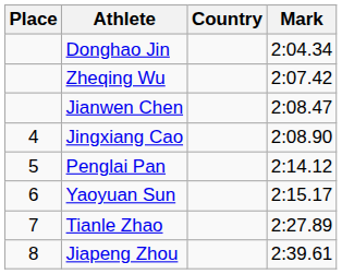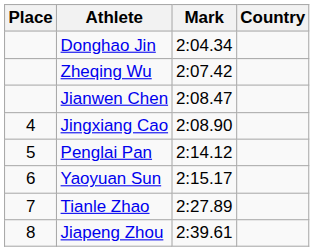 <table class="wikitable mw-datatable sortable">
 <tr>
 <th>Place</th>
 <th>Athlete</th>
+<th>Mark</th>
 <th>Country</th>
-<th>Mark</th>
 </tr>
 <tr>
 <td align=center></td>
 <td><a href='#'>Donghao Jin</a></td>
+<td>2:04.34</td>
 <td></td>
-<td>2:04.34</td>
 </tr>
 <tr>
 <td align=center></td>
 <td><a href='#'>Zheqing Wu</a></td>
+<td>2:07.42</td>
 <td></td>
-<td>2:07.42</td>
 </tr>
 <tr>
 <td align=center></td>
 <td><a href='#'>Jianwen Chen</a></td>
+<td>2:08.47</td>
 <td></td>
-<td>2:08.47</td>
 </tr>
 <tr>
 <td align=center>4</td>
 <td><a href='#'>Jingxiang Cao</a></td>
+<td>2:08.90</td>
 <td></td>
-<td>2:08.90</td>
 </tr>
 <tr>
 <td align=center>5</td>
 <td><a href='#'>Penglai Pan</a></td>
+<td>2:14.12</td>
 <td></td>
-<td>2:14.12</td>
 </tr>
 <tr>
 <td align=center>6</td>
 <td><a href='#'>Yaoyuan Sun</a></td>
+<td>2:15.17</td>
 <td></td>
-<td>2:15.17</td>
 </tr>
 <tr>
 <td align=center>7</td>
 <td><a href='#'>Tianle Zhao</a></td>
+<td>2:27.89</td>
 <td></td>
-<td>2:27.89</td>
 </tr>
 <tr>
 <td align=center>8</td>
 <td><a href='#'>Jiapeng Zhou</a></td>
+<td>2:39.61</td>
 <td></td>
-<td>2:39.61</td>
 </tr>
 </table>
